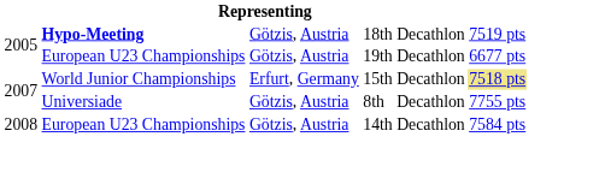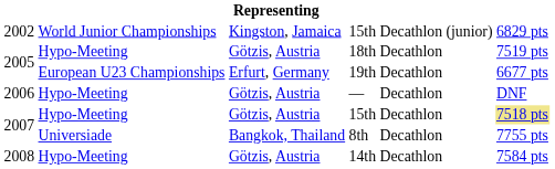 <table>
 <tr>
 <th colspan="6">Representing </th>
 </tr>
 <tr>
+<td>2002</td>
+<td><a href='#'>World Junior Championships</a></td>
+<td><a href='#'>Kingston</a>, <a href='#'>Jamaica</a></td>
+<td>15th</td>
+<td>Decathlon (junior)</td>
+<td><a href='#'>6829 pts</a></td>
+</tr>
+<tr>
 <td rowspan=2>2005</td>
-<td><strong><a href='#'>Hypo-Meeting</a></strong></td>
+<td><a href='#'>Hypo-Meeting</a></td>
 <td><a href='#'>Götzis</a>, <a href='#'>Austria</a></td>
 <td>18th</td>
 <td>Decathlon</td>
 <td><a href='#'>7519 pts</a></td>
 </tr>
 <tr>
 <td><a href='#'>European U23 Championships</a></td>
-<td><a href='#'>Götzis</a>, <a href='#'>Austria</a></td>
+<td><a href='#'>Erfurt</a>, <a href='#'>Germany</a></td>
 <td>19th</td>
 <td>Decathlon</td>
 <td><a href='#'>6677 pts</a></td>
 </tr>
 <tr>
+<td>2006</td>
+<td><a href='#'>Hypo-Meeting</a></td>
+<td><a href='#'>Götzis</a>, <a href='#'>Austria</a></td>
+<td>—</td>
+<td>Decathlon</td>
+<td><a href='#'>DNF</a></td>
+</tr>
+<tr>
 <td rowspan=2>2007</td>
-<td><a href='#'>World Junior Championships</a></td>
-<td><a href='#'>Erfurt</a>, <a href='#'>Germany</a></td>
+<td><a href='#'>Hypo-Meeting</a></td>
+<td><a href='#'>Götzis</a>, <a href='#'>Austria</a></td>
 <td>15th</td>
 <td>Decathlon</td>
 <td style="background: khaki;"><a href='#'>7518 pts</a></td>
 </tr>
 <tr>
 <td><a href='#'>Universiade</a></td>
-<td><a href='#'>Götzis</a>, <a href='#'>Austria</a></td>
+<td><a href='#'>Bangkok, Thailand</a></td>
 <td>8th</td>
 <td>Decathlon</td>
 <td><a href='#'>7755 pts</a></td>
 </tr>
 <tr>
 <td>2008</td>
-<td><a href='#'>European U23 Championships</a></td>
+<td><a href='#'>Hypo-Meeting</a></td>
 <td><a href='#'>Götzis</a>, <a href='#'>Austria</a></td>
 <td>14th</td>
 <td>Decathlon</td>
 <td><a href='#'>7584 pts</a></td>
 </tr>
 </table>
